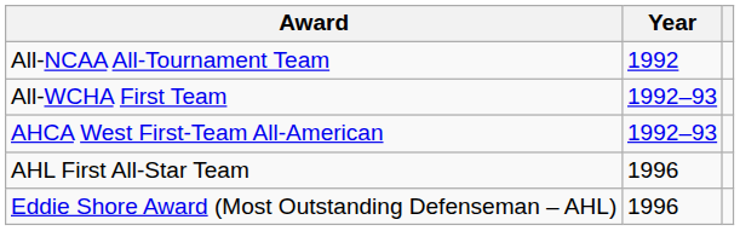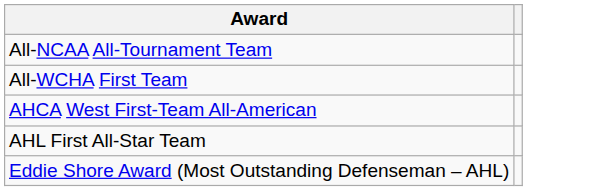 <table class="wikitable">
 <tr>
 <th>Award</th>
-<th>Year</th>
 <th></th>
 </tr>
 <tr>
 <td>All-<a href='#'>NCAA</a> <a href='#'>All-Tournament Team</a></td>
-<td><a href='#'>1992</a></td>
 <td></td>
 </tr>
 <tr>
 <td>All-<a href='#'>WCHA</a> <a href='#'>First Team</a></td>
-<td><a href='#'>1992–93</a></td>
 <td></td>
 </tr>
 <tr>
 <td><a href='#'>AHCA</a> <a href='#'>West First-Team All-American</a></td>
-<td><a href='#'>1992–93</a></td>
 <td></td>
 </tr>
 <tr>
 <td>AHL First All-Star Team</td>
-<td>1996</td>
 <td></td>
 </tr>
 <tr>
 <td><a href='#'>Eddie Shore Award</a> (Most Outstanding Defenseman – AHL)</td>
-<td>1996</td>
 <td></td>
 </tr>
 </table>
